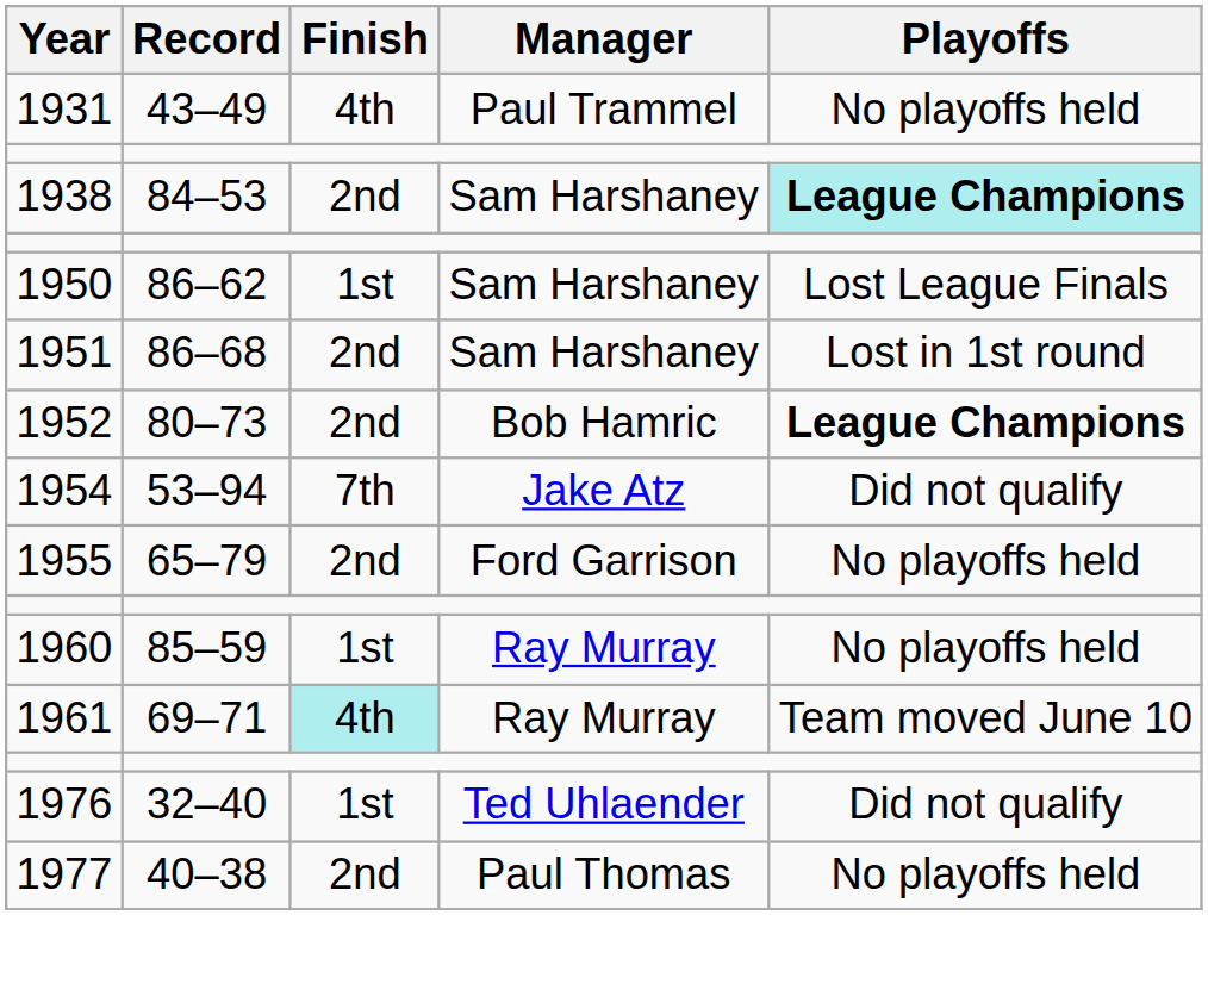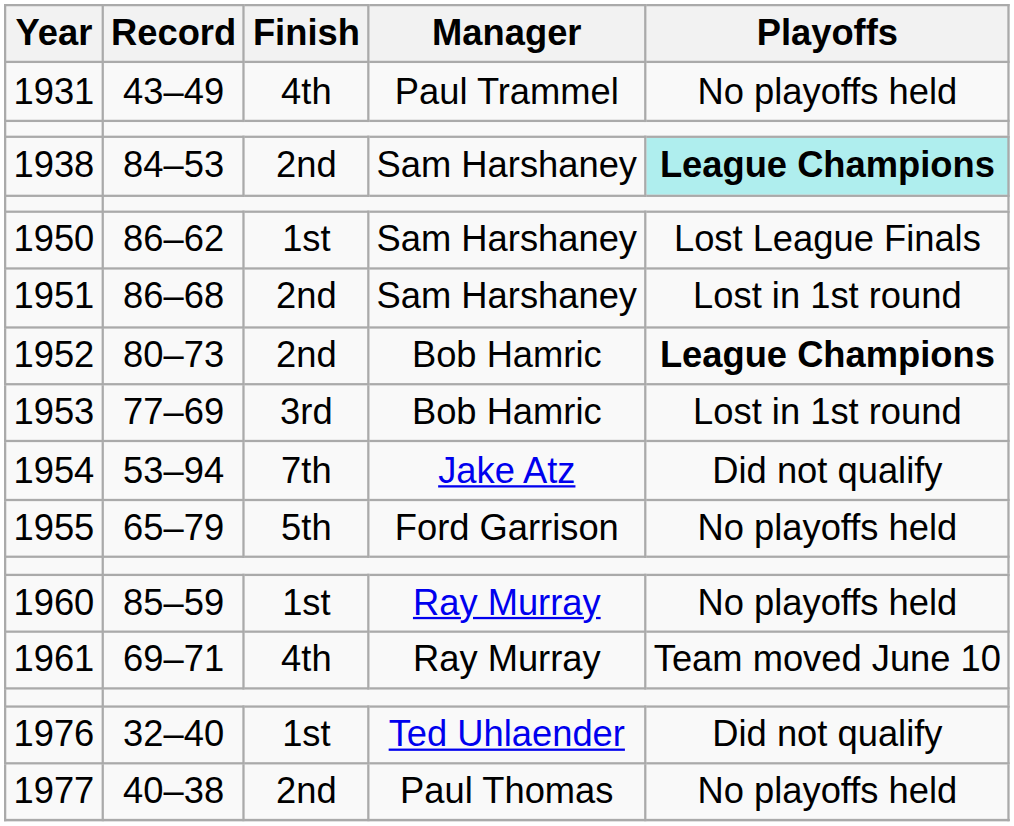 <table class="wikitable" style="text-align:center">
 <tr>
 <th>Year</th>
 <th>Record</th>
 <th>Finish</th>
 <th>Manager</th>
 <th>Playoffs</th>
 </tr>
 <tr>
 <td>1931</td>
 <td>43–49</td>
 <td>4th</td>
 <td>Paul Trammel</td>
 <td>No playoffs held</td>
 </tr>
 <tr>
 <td></td>
 </tr>
 <tr>
 <td>1938</td>
 <td>84–53</td>
 <td>2nd</td>
 <td>Sam Harshaney</td>
 <td style="background: paleturquoise;"><strong>League Champions</strong></td>
 </tr>
 <tr>
 <td></td>
 </tr>
 <tr>
 <td>1950</td>
 <td>86–62</td>
 <td>1st</td>
 <td>Sam Harshaney</td>
 <td>Lost League Finals</td>
 </tr>
 <tr>
 <td>1951</td>
 <td>86–68</td>
 <td>2nd</td>
 <td>Sam Harshaney</td>
 <td>Lost in 1st round</td>
 </tr>
 <tr>
 <td>1952</td>
 <td>80–73</td>
 <td>2nd</td>
 <td>Bob Hamric</td>
 <td><strong>League Champions</strong></td>
 </tr>
 <tr>
+<td>1953</td>
+<td>77–69</td>
+<td>3rd</td>
+<td>Bob Hamric</td>
+<td>Lost in 1st round</td>
+</tr>
+<tr>
 <td>1954</td>
 <td>53–94</td>
 <td>7th</td>
 <td><a href='#'>Jake Atz</a></td>
 <td>Did not qualify</td>
 </tr>
 <tr>
 <td>1955</td>
 <td>65–79</td>
-<td>2nd</td>
+<td>5th</td>
 <td>Ford Garrison</td>
 <td>No playoffs held</td>
 </tr>
 <tr>
 <td></td>
 </tr>
 <tr>
 <td>1960</td>
 <td>85–59</td>
 <td>1st</td>
 <td><a href='#'>Ray Murray</a></td>
 <td>No playoffs held</td>
 </tr>
 <tr>
 <td>1961</td>
 <td>69–71</td>
-<td style="background: paleturquoise;">4th</td>
+<td>4th</td>
 <td>Ray Murray</td>
 <td>Team moved June 10</td>
 </tr>
 <tr>
 <td></td>
 </tr>
 <tr>
 <td>1976</td>
 <td>32–40</td>
 <td>1st</td>
 <td><a href='#'>Ted Uhlaender</a></td>
 <td>Did not qualify</td>
 </tr>
 <tr>
 <td>1977</td>
 <td>40–38</td>
 <td>2nd</td>
 <td>Paul Thomas</td>
 <td>No playoffs held</td>
 </tr>
 <tr>
 </tr>
 </table>
